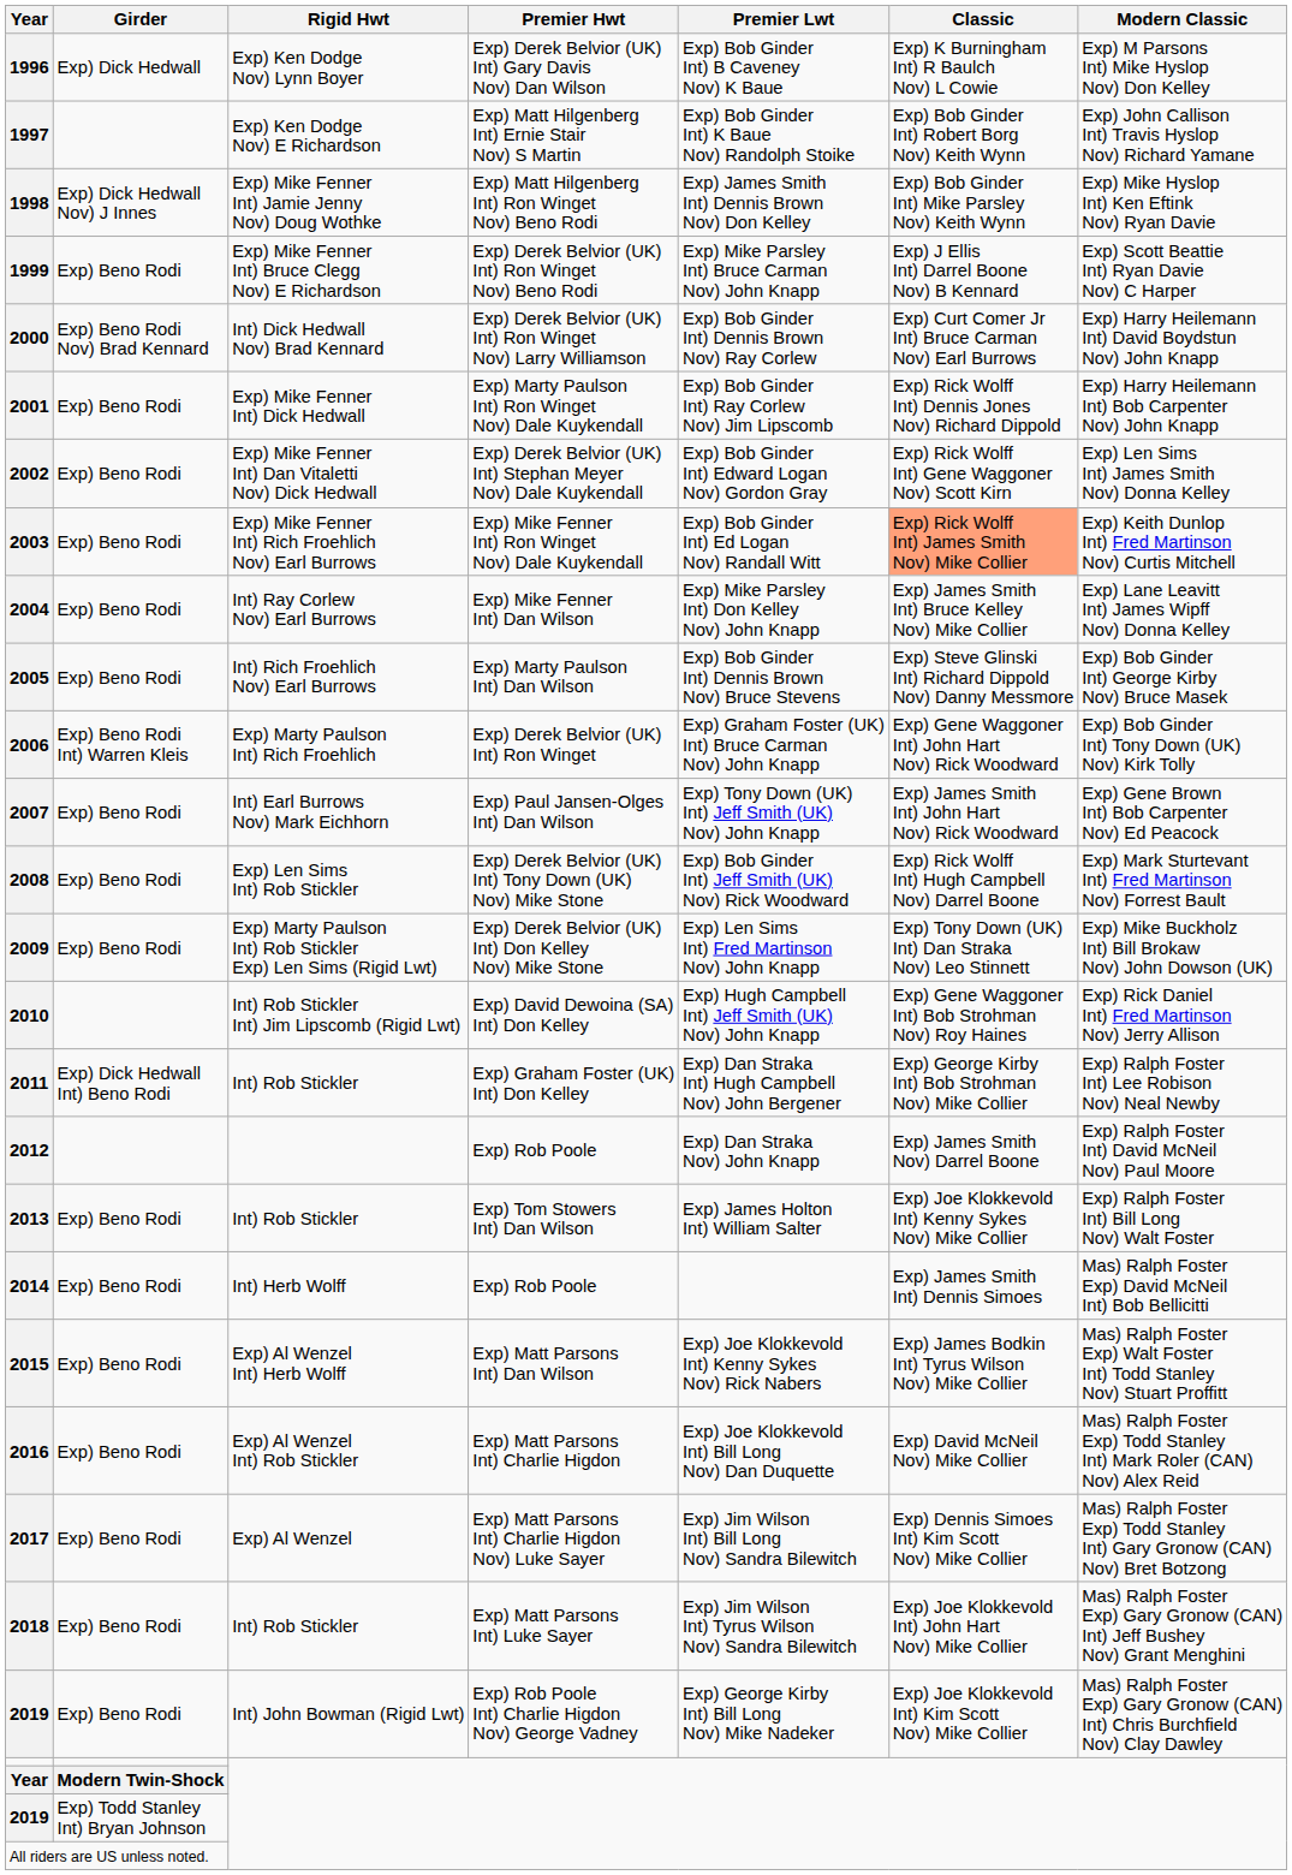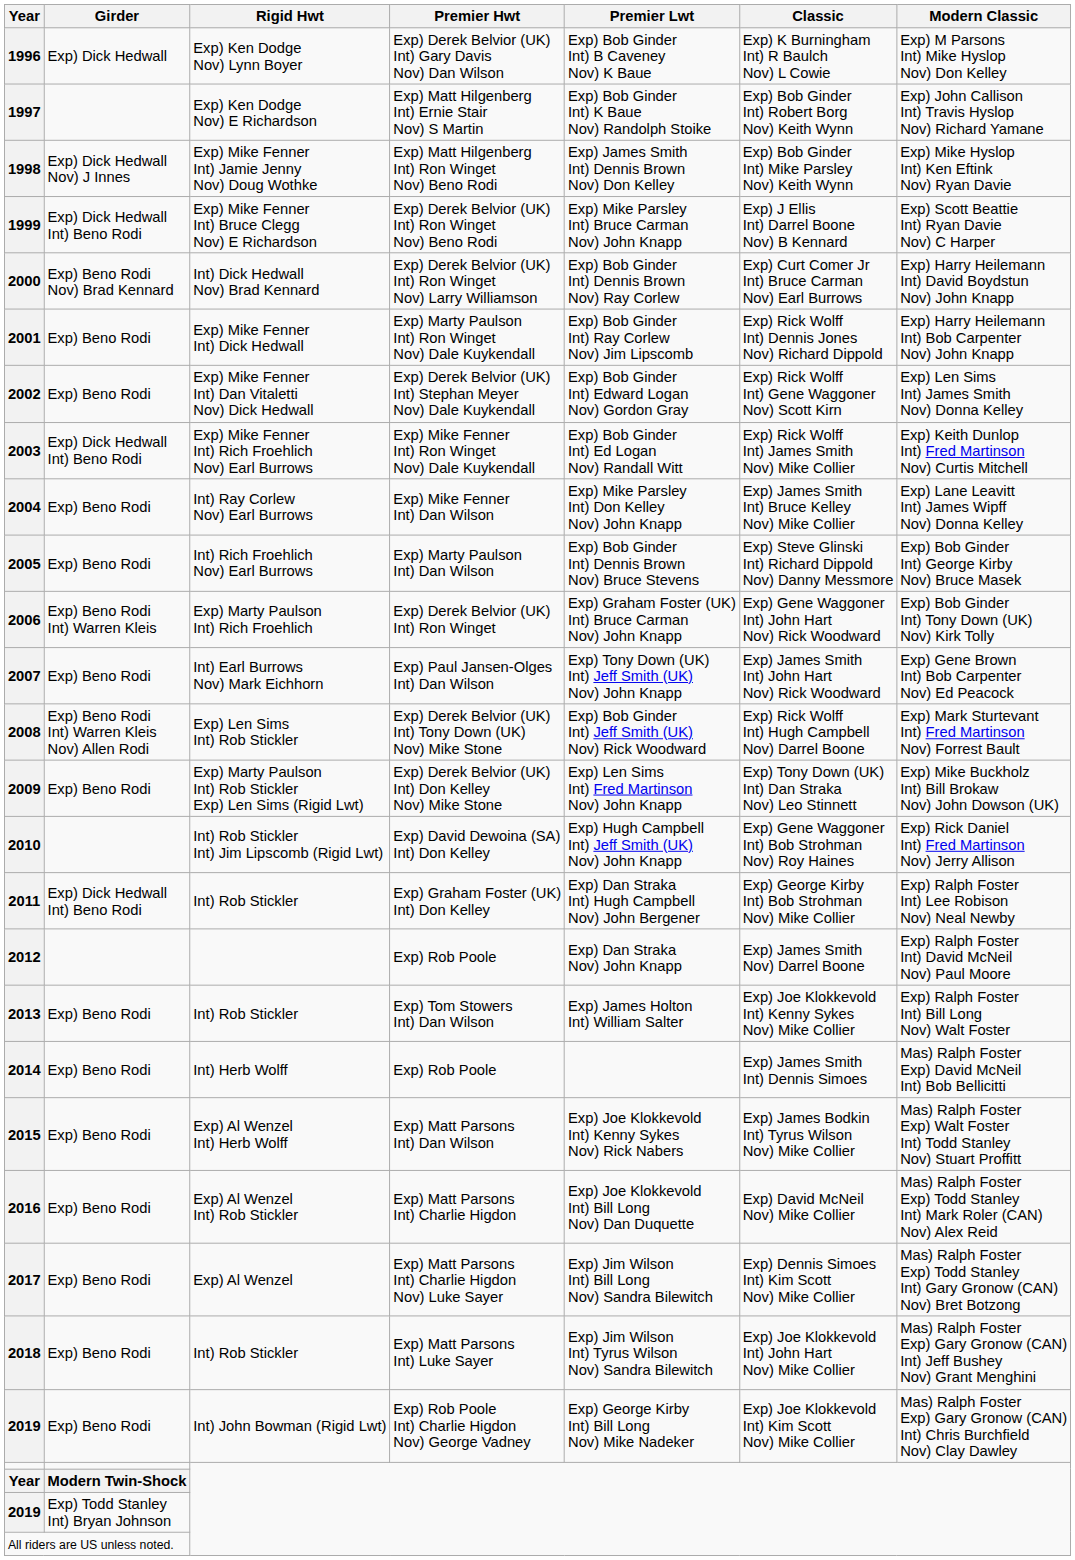 <table class="wikitable" style="font-size:95%;">
 <tr style="background:#efefef">
 <th>Year</th>
 <th>Girder</th>
 <th>Rigid Hwt</th>
 <th>Premier Hwt</th>
 <th>Premier Lwt</th>
 <th>Classic</th>
 <th>Modern Classic</th>
 </tr>
 <tr>
 <th align=center>1996</th>
 <td>Exp)  Dick Hedwall</td>
 <td>Exp)  Ken Dodge <br>Nov)  Lynn Boyer</td>
 <td>Exp) Derek Belvior (UK) <br>Int) Gary Davis <br>Nov) Dan Wilson</td>
 <td>Exp) Bob Ginder <br>Int) B Caveney <br>Nov) K Baue</td>
 <td>Exp) K Burningham <br>Int) R Baulch <br>Nov) L Cowie</td>
 <td>Exp) M Parsons <br>Int) Mike Hyslop <br>Nov) Don Kelley</td>
 </tr>
 <tr>
 <th>1997</th>
 <td></td>
 <td>Exp)  Ken Dodge <br>Nov)  E Richardson</td>
 <td>Exp) Matt Hilgenberg <br>Int) Ernie Stair <br>Nov) S Martin</td>
 <td>Exp) Bob Ginder <br>Int) K Baue <br>Nov) Randolph Stoike</td>
 <td>Exp) Bob Ginder <br>Int) Robert Borg <br>Nov) Keith Wynn</td>
 <td>Exp) John Callison <br>Int) Travis Hyslop <br>Nov) Richard Yamane</td>
 </tr>
 <tr>
 <th>1998</th>
 <td>Exp) Dick Hedwall <br>Nov) J Innes</td>
 <td>Exp) Mike Fenner <br>Int) Jamie Jenny <br>Nov) Doug Wothke</td>
 <td>Exp) Matt Hilgenberg <br>Int) Ron Winget <br>Nov) Beno Rodi</td>
 <td>Exp) James Smith <br>Int) Dennis Brown <br>Nov) Don Kelley</td>
 <td>Exp) Bob Ginder <br>Int) Mike Parsley <br>Nov) Keith Wynn</td>
 <td>Exp) Mike Hyslop <br>Int) Ken Eftink <br>Nov) Ryan Davie</td>
 </tr>
 <tr>
 <th>1999</th>
-<td>Exp) Beno Rodi</td>
+<td>Exp) Dick Hedwall <br>Int) Beno Rodi</td>
 <td>Exp) Mike Fenner <br>Int) Bruce Clegg <br>Nov) E Richardson</td>
 <td>Exp) Derek Belvior (UK) <br>Int) Ron Winget <br>Nov) Beno Rodi</td>
 <td>Exp) Mike Parsley <br>Int) Bruce Carman <br>Nov) John Knapp</td>
 <td>Exp) J Ellis <br>Int) Darrel Boone <br>Nov) B Kennard</td>
 <td>Exp) Scott Beattie <br>Int) Ryan Davie <br>Nov) C Harper</td>
 </tr>
 <tr>
 <th>2000</th>
 <td>Exp) Beno Rodi <br>Nov) Brad Kennard</td>
 <td>Int) Dick Hedwall <br>Nov) Brad Kennard</td>
 <td>Exp) Derek Belvior (UK) <br>Int) Ron Winget <br>Nov) Larry Williamson</td>
 <td>Exp) Bob Ginder <br>Int) Dennis Brown <br>Nov) Ray Corlew</td>
 <td>Exp) Curt Comer Jr <br>Int) Bruce Carman <br>Nov) Earl Burrows</td>
 <td>Exp) Harry Heilemann <br>Int) David Boydstun <br>Nov) John Knapp</td>
 </tr>
 <tr>
 <th>2001</th>
 <td>Exp) Beno Rodi</td>
 <td>Exp) Mike Fenner <br>Int) Dick Hedwall</td>
 <td>Exp) Marty Paulson <br>Int) Ron Winget <br>Nov) Dale Kuykendall</td>
 <td>Exp) Bob Ginder <br>Int) Ray Corlew <br>Nov) Jim Lipscomb</td>
 <td>Exp) Rick Wolff <br>Int) Dennis Jones <br>Nov) Richard Dippold</td>
 <td>Exp) Harry Heilemann <br>Int) Bob Carpenter <br>Nov) John Knapp</td>
 </tr>
 <tr>
 <th>2002</th>
 <td>Exp) Beno Rodi</td>
 <td>Exp) Mike Fenner <br>Int) Dan Vitaletti <br>Nov) Dick Hedwall</td>
 <td>Exp) Derek Belvior (UK) <br>Int) Stephan Meyer <br>Nov) Dale Kuykendall</td>
 <td>Exp) Bob Ginder <br>Int) Edward Logan <br>Nov) Gordon Gray</td>
 <td>Exp) Rick Wolff <br>Int) Gene Waggoner <br>Nov) Scott Kirn</td>
 <td>Exp) Len Sims <br>Int) James Smith <br>Nov) Donna Kelley</td>
 </tr>
 <tr>
 <th>2003</th>
-<td>Exp) Beno Rodi</td>
+<td>Exp) Dick Hedwall <br>Int) Beno Rodi</td>
 <td>Exp) Mike Fenner <br>Int) Rich Froehlich <br>Nov) Earl Burrows</td>
 <td>Exp) Mike Fenner <br>Int) Ron Winget <br>Nov) Dale Kuykendall</td>
 <td>Exp) Bob Ginder <br>Int) Ed Logan <br>Nov) Randall Witt</td>
-<td style="background: lightsalmon;">Exp) Rick Wolff <br>Int) James Smith <br>Nov) Mike Collier</td>
+<td>Exp) Rick Wolff <br>Int) James Smith <br>Nov) Mike Collier</td>
 <td>Exp) Keith Dunlop <br>Int) <a href='#'>Fred Martinson</a> <br>Nov) Curtis Mitchell</td>
 </tr>
 <tr>
 <th>2004</th>
 <td>Exp) Beno Rodi</td>
 <td>Int) Ray Corlew <br>Nov) Earl Burrows</td>
 <td>Exp) Mike Fenner <br>Int) Dan Wilson</td>
 <td>Exp) Mike Parsley <br>Int) Don Kelley <br>Nov) John Knapp</td>
 <td>Exp) James Smith <br>Int) Bruce Kelley <br>Nov) Mike Collier</td>
 <td>Exp) Lane Leavitt <br>Int) James Wipff <br>Nov) Donna Kelley</td>
 </tr>
 <tr>
 <th>2005</th>
 <td>Exp) Beno Rodi</td>
 <td>Int) Rich Froehlich <br>Nov) Earl Burrows</td>
 <td>Exp) Marty Paulson <br>Int) Dan Wilson</td>
 <td>Exp) Bob Ginder <br>Int) Dennis Brown <br>Nov) Bruce Stevens</td>
 <td>Exp) Steve Glinski <br>Int) Richard Dippold <br>Nov) Danny Messmore</td>
 <td>Exp) Bob Ginder <br>Int) George Kirby <br>Nov) Bruce Masek</td>
 </tr>
 <tr>
 <th>2006</th>
 <td>Exp) Beno Rodi <br>Int) Warren Kleis</td>
 <td>Exp) Marty Paulson <br>Int) Rich Froehlich</td>
 <td>Exp) Derek Belvior (UK) <br>Int) Ron Winget</td>
 <td>Exp) Graham Foster (UK) <br>Int) Bruce Carman <br>Nov) John Knapp</td>
 <td>Exp) Gene Waggoner <br>Int) John Hart <br>Nov) Rick Woodward</td>
 <td>Exp) Bob Ginder <br>Int) Tony Down (UK) <br>Nov) Kirk Tolly</td>
 </tr>
 <tr>
 <th>2007</th>
 <td>Exp) Beno Rodi</td>
 <td>Int) Earl Burrows <br>Nov) Mark Eichhorn</td>
 <td>Exp) Paul Jansen-Olges <br>Int) Dan Wilson</td>
 <td>Exp) Tony Down (UK) <br>Int) <a href='#'>Jeff Smith (UK)</a> <br>Nov) John Knapp</td>
 <td>Exp) James Smith <br>Int) John Hart <br>Nov) Rick Woodward</td>
 <td>Exp) Gene Brown <br>Int) Bob Carpenter <br>Nov) Ed Peacock</td>
 </tr>
 <tr>
 <th>2008</th>
-<td>Exp) Beno Rodi</td>
+<td>Exp) Beno Rodi <br>Int) Warren Kleis <br>Nov) Allen Rodi</td>
 <td>Exp) Len Sims <br>Int) Rob Stickler</td>
 <td>Exp) Derek Belvior (UK) <br>Int) Tony Down (UK) <br>Nov) Mike Stone</td>
 <td>Exp) Bob Ginder <br>Int) <a href='#'>Jeff Smith (UK)</a> <br>Nov) Rick Woodward</td>
 <td>Exp) Rick Wolff <br>Int) Hugh Campbell <br>Nov) Darrel Boone</td>
 <td>Exp) Mark Sturtevant <br>Int) <a href='#'>Fred Martinson</a> <br>Nov) Forrest Bault</td>
 </tr>
 <tr>
 <th>2009</th>
 <td>Exp) Beno Rodi</td>
 <td>Exp) Marty Paulson <br>Int) Rob Stickler <br>Exp) Len Sims (Rigid Lwt)</td>
 <td>Exp) Derek Belvior (UK) <br>Int) Don Kelley <br>Nov) Mike Stone</td>
 <td>Exp) Len Sims <br>Int) <a href='#'>Fred Martinson</a> <br>Nov) John Knapp</td>
 <td>Exp) Tony Down (UK) <br>Int) Dan Straka <br>Nov) Leo Stinnett</td>
 <td>Exp) Mike Buckholz <br>Int) Bill Brokaw <br>Nov) John Dowson (UK)</td>
 </tr>
 <tr>
 <th>2010</th>
 <td></td>
 <td>Int) Rob Stickler <br>Int) Jim Lipscomb (Rigid Lwt)</td>
 <td>Exp) David Dewoina (SA) <br>Int) Don Kelley</td>
 <td>Exp) Hugh Campbell <br>Int) <a href='#'>Jeff Smith (UK)</a> <br>Nov) John Knapp</td>
 <td>Exp) Gene Waggoner <br>Int) Bob Strohman <br>Nov) Roy Haines</td>
 <td>Exp) Rick Daniel <br>Int) <a href='#'>Fred Martinson</a> <br>Nov) Jerry Allison</td>
 </tr>
 <tr>
 <th>2011</th>
 <td>Exp) Dick Hedwall <br>Int) Beno Rodi</td>
 <td>Int) Rob Stickler</td>
 <td>Exp) Graham Foster (UK) <br>Int) Don Kelley</td>
 <td>Exp) Dan Straka <br>Int) Hugh Campbell <br>Nov) John Bergener</td>
 <td>Exp) George Kirby <br>Int) Bob Strohman <br>Nov) Mike Collier</td>
 <td>Exp) Ralph Foster <br>Int) Lee Robison <br>Nov) Neal Newby</td>
 </tr>
 <tr>
 <th>2012</th>
 <td></td>
 <td></td>
 <td>Exp) Rob Poole</td>
 <td>Exp) Dan Straka <br>Nov) John Knapp</td>
 <td>Exp) James Smith <br>Nov) Darrel Boone</td>
 <td>Exp) Ralph Foster <br>Int) David McNeil <br>Nov) Paul Moore</td>
 </tr>
 <tr>
 <th>2013</th>
 <td>Exp) Beno Rodi</td>
 <td>Int) Rob Stickler</td>
 <td>Exp) Tom Stowers <br>Int) Dan Wilson</td>
 <td>Exp) James Holton <br>Int) William Salter</td>
 <td>Exp) Joe Klokkevold <br>Int) Kenny Sykes <br>Nov) Mike Collier</td>
 <td>Exp) Ralph Foster <br>Int) Bill Long <br>Nov) Walt Foster</td>
 </tr>
 <tr>
 <th>2014</th>
 <td>Exp) Beno Rodi</td>
 <td>Int) Herb Wolff</td>
 <td>Exp) Rob Poole</td>
 <td></td>
 <td>Exp) James Smith <br>Int) Dennis Simoes</td>
 <td>Mas) Ralph Foster <br>Exp) David McNeil <br>Int) Bob Bellicitti</td>
 </tr>
 <tr>
 <th>2015</th>
 <td>Exp) Beno Rodi</td>
 <td>Exp) Al Wenzel <br>Int) Herb Wolff</td>
 <td>Exp) Matt Parsons <br>Int) Dan Wilson</td>
 <td>Exp) Joe Klokkevold <br>Int) Kenny Sykes <br>Nov) Rick Nabers</td>
 <td>Exp) James Bodkin <br>Int) Tyrus Wilson <br>Nov) Mike Collier</td>
 <td>Mas) Ralph Foster <br>Exp) Walt Foster <br>Int) Todd Stanley <br>Nov) Stuart Proffitt</td>
 </tr>
 <tr>
 <th>2016</th>
 <td>Exp) Beno Rodi</td>
 <td>Exp) Al Wenzel <br>Int) Rob Stickler</td>
 <td>Exp) Matt Parsons <br>Int) Charlie Higdon</td>
 <td>Exp) Joe Klokkevold <br>Int) Bill Long <br>Nov) Dan Duquette</td>
 <td>Exp) David McNeil <br>Nov) Mike Collier</td>
 <td>Mas) Ralph Foster <br>Exp) Todd Stanley <br>Int) Mark Roler (CAN) <br>Nov) Alex Reid</td>
 </tr>
 <tr>
 <th>2017</th>
 <td>Exp) Beno Rodi</td>
 <td>Exp) Al Wenzel</td>
 <td>Exp) Matt Parsons <br>Int) Charlie Higdon <br>Nov) Luke Sayer</td>
 <td>Exp) Jim Wilson <br>Int) Bill Long <br>Nov) Sandra Bilewitch</td>
 <td>Exp) Dennis Simoes <br>Int) Kim Scott <br>Nov) Mike Collier</td>
 <td>Mas) Ralph Foster <br>Exp) Todd Stanley <br>Int) Gary Gronow (CAN) <br>Nov) Bret Botzong</td>
 </tr>
 <tr>
 <th>2018</th>
 <td>Exp) Beno Rodi</td>
 <td>Int) Rob Stickler</td>
 <td>Exp) Matt Parsons <br>Int) Luke Sayer</td>
 <td>Exp) Jim Wilson <br>Int) Tyrus Wilson <br>Nov) Sandra Bilewitch</td>
 <td>Exp) Joe Klokkevold <br>Int) John Hart <br>Nov) Mike Collier</td>
 <td>Mas) Ralph Foster <br>Exp) Gary Gronow (CAN) <br>Int) Jeff Bushey <br>Nov) Grant Menghini</td>
 </tr>
 <tr>
 <th>2019</th>
 <td>Exp) Beno Rodi</td>
 <td>Int) John Bowman (Rigid Lwt)</td>
 <td>Exp) Rob Poole <br>Int) Charlie Higdon <br>Nov) George Vadney</td>
 <td>Exp) George Kirby <br>Int) Bill Long <br>Nov) Mike Nadeker</td>
 <td>Exp) Joe Klokkevold <br>Int) Kim Scott <br>Nov) Mike Collier</td>
 <td>Mas) Ralph Foster <br>Exp) Gary Gronow (CAN) <br>Int) Chris Burchfield <br>Nov) Clay Dawley</td>
 </tr>
 <tr>
 <td></td>
 <td></td>
 </tr>
 <tr>
 <th>Year</th>
 <th>Modern Twin-Shock</th>
 </tr>
 <tr>
 <th>2019</th>
 <td>Exp) Todd Stanley <br>Int) Bryan Johnson</td>
 </tr>
 <tr>
 <td colspan="2"><small>All riders are US unless noted.</small></td>
 </tr>
 </table>
